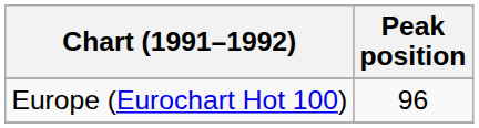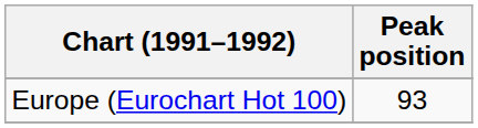 <table class="wikitable sortable plainrowheaders">
 <tr>
 <th>Chart (1991–1992)</th>
 <th>Peak<br>position</th>
 </tr>
 <tr>
 </tr>
 <tr>
 <td>Europe (<a href='#'>Eurochart Hot 100</a>)</td>
-<td style="text-align:center;">96</td>
+<td style="text-align:center;">93</td>
 </tr>
 <tr>
 </tr>
 </table>
